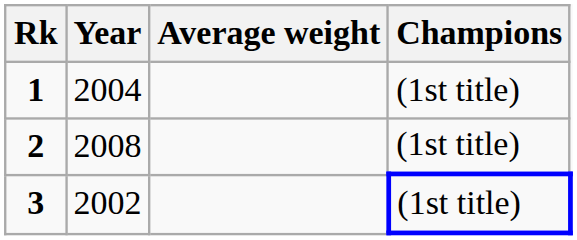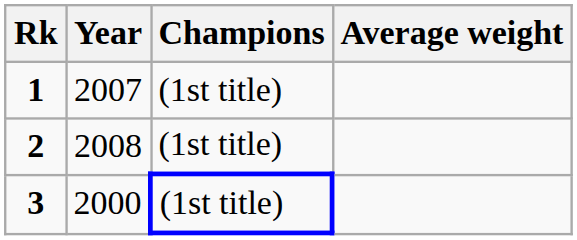 <table class="wikitable" style="text-align: center; font-size: 90%; margin-left: 1em;">
 <tr>
 <th>Rk</th>
 <th>Year</th>
+<th>Champions</th>
 <th>Average weight</th>
-<th>Champions</th>
 </tr>
 <tr>
 <td><strong>1</strong></td>
-<td>2004</td>
+<td>2007</td>
+<td style="text-align: left;"> (1st title)</td>
 <td style="text-align: right;"><strong></strong></td>
-<td style="text-align: left;"> (1st title)</td>
 </tr>
 <tr>
 <td><strong>2</strong></td>
 <td>2008</td>
+<td style="text-align: left;"> (1st title)</td>
 <td style="text-align: right;"><strong></strong></td>
-<td style="text-align: left;"> (1st title)</td>
 </tr>
 <tr>
 <td><strong>3</strong></td>
-<td>2002</td>
+<td>2000</td>
+<td style="border: 2px solid blue; text-align: left;"> (1st title)</td>
 <td style="text-align: right;"><strong></strong></td>
-<td style="border: 2px solid blue; text-align: left;"> (1st title)</td>
 </tr>
 </table>
